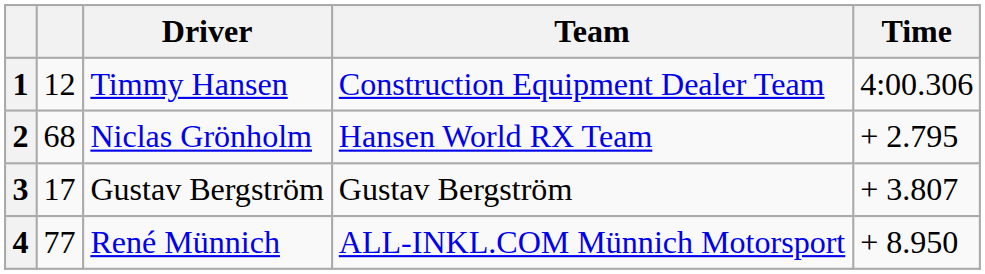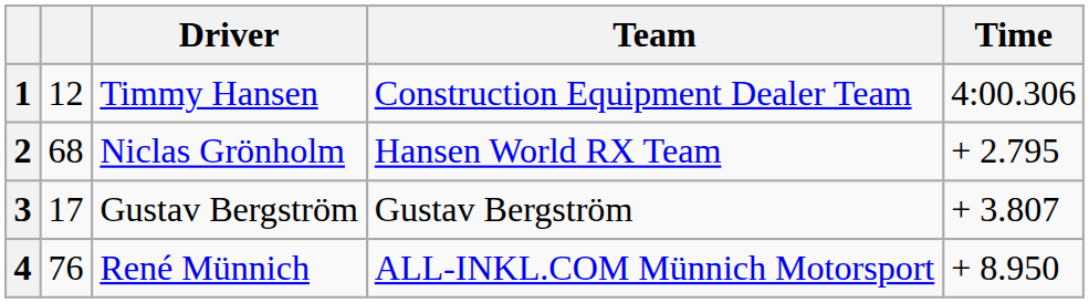 <table class="wikitable" style="font-size:95%">
 <tr>
 <th></th>
 <th></th>
 <th>Driver</th>
 <th>Team</th>
 <th>Time</th>
 </tr>
 <tr>
 <th>1</th>
 <td>12</td>
 <td> <a href='#'>Timmy Hansen</a></td>
 <td><a href='#'>Construction Equipment Dealer Team</a></td>
 <td>4:00.306</td>
 </tr>
 <tr>
 <th>2</th>
 <td>68</td>
 <td> <a href='#'>Niclas Grönholm</a></td>
 <td><a href='#'>Hansen World RX Team</a></td>
 <td>+ 2.795</td>
 </tr>
 <tr>
 <th>3</th>
 <td>17</td>
 <td> Gustav Bergström</td>
 <td>Gustav Bergström</td>
 <td>+ 3.807</td>
 </tr>
 <tr>
 <th>4</th>
-<td>77</td>
+<td>76</td>
 <td> <a href='#'>René Münnich</a></td>
 <td><a href='#'>ALL-INKL.COM Münnich Motorsport</a></td>
 <td>+ 8.950</td>
 </tr>
 </table>
